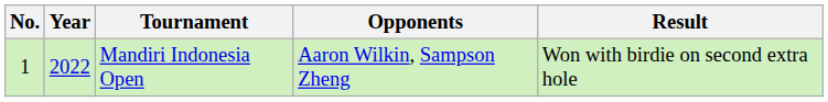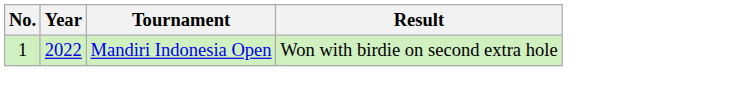 <table class="wikitable" style="font-size:95%;">
 <tr>
 <th>No.</th>
 <th>Year</th>
 <th>Tournament</th>
-<th>Opponents</th>
 <th>Result</th>
 </tr>
 <tr style="background:#D0F0C0;">
 <td align=center>1</td>
 <td><a href='#'>2022</a></td>
 <td><a href='#'>Mandiri Indonesia Open</a></td>
-<td> <a href='#'>Aaron Wilkin</a>,  <a href='#'>Sampson Zheng</a></td>
 <td>Won with birdie on second extra hole</td>
 </tr>
 </table>
